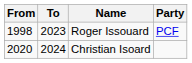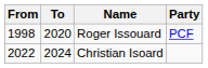 <table class="wikitable">
 <tr>
 <th>From</th>
 <th>To</th>
 <th>Name</th>
 <th>Party</th>
 </tr>
 <tr>
 <td>1998</td>
-<td>2023</td>
+<td>2020</td>
 <td>Roger Issouard</td>
 <td><a href='#'>PCF</a></td>
 </tr>
 <tr>
-<td>2020</td>
+<td>2022</td>
 <td>2024</td>
 <td>Christian Isoard</td>
 <td></td>
 </tr>
 </table>
